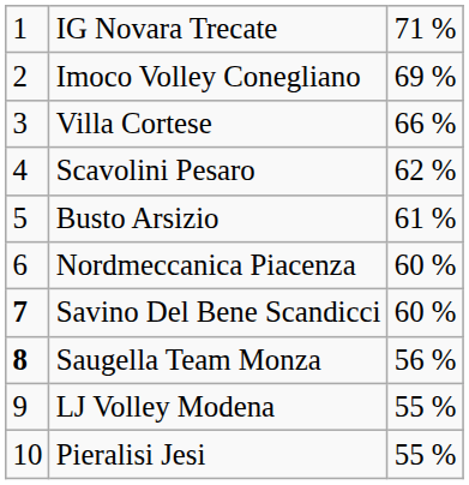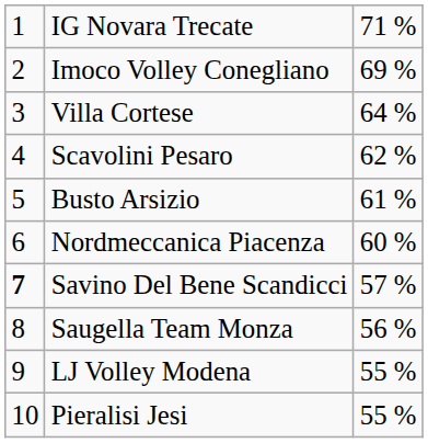 <table class="wikitable">
 <tr>
 <td>1</td>
 <td>IG Novara Trecate</td>
 <td>71 %</td>
 </tr>
 <tr>
 <td>2</td>
 <td>Imoco Volley Conegliano</td>
 <td>69 %</td>
 </tr>
 <tr>
 <td>3</td>
 <td>Villa Cortese</td>
-<td>66 %</td>
+<td>64 %</td>
 </tr>
 <tr>
 <td>4</td>
 <td>Scavolini Pesaro</td>
 <td>62 %</td>
 </tr>
 <tr>
 <td>5</td>
 <td>Busto Arsizio</td>
 <td>61 %</td>
 </tr>
 <tr>
 <td>6</td>
 <td>Nordmeccanica Piacenza</td>
 <td>60 %</td>
 </tr>
 <tr>
 <td><strong>7</strong></td>
 <td>Savino Del Bene Scandicci</td>
-<td>60 %</td>
+<td>57 %</td>
 </tr>
 <tr>
-<td><strong>8</strong></td>
+<td>8</td>
 <td>Saugella Team Monza</td>
 <td>56 %</td>
 </tr>
 <tr>
 <td>9</td>
 <td>LJ Volley Modena</td>
 <td>55 %</td>
 </tr>
 <tr>
 <td>10</td>
 <td>Pieralisi Jesi</td>
 <td>55 %</td>
 </tr>
 </table>
